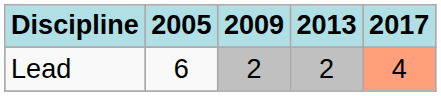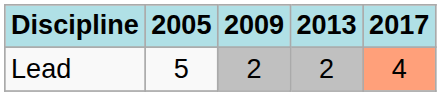 <table class="wikitable" style="text-align: center;">
 <tr>
 <th style="background: #b0e0e6;">Discipline</th>
 <th style="background: #b0e0e6;">2005</th>
 <th style="background: #b0e0e6;">2009</th>
 <th style="background: #b0e0e6;">2013</th>
 <th style="background: #b0e0e6;">2017</th>
 </tr>
 <tr>
 <td align="left">Lead</td>
-<td>6</td>
+<td>5</td>
 <td style="background:silver;">2</td>
 <td style="background:silver;">2</td>
 <td style="background: lightsalmon;">4</td>
 </tr>
 </table>
